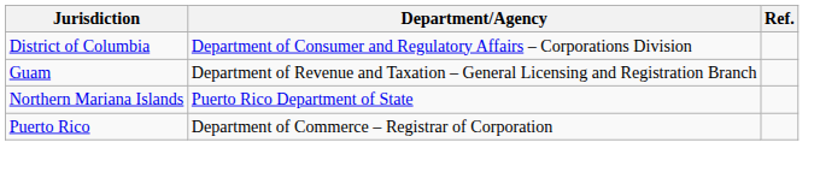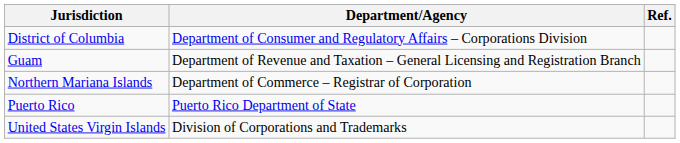 <table class="wikitable sortable static-row-numbers static-row-header-text">
 <tr>
 <th>Jurisdiction</th>
 <th>Department/Agency</th>
 <th>Ref.</th>
 </tr>
 <tr>
 <td><a href='#'>District of Columbia</a></td>
 <td><a href='#'>Department of Consumer and Regulatory Affairs</a> – Corporations Division</td>
 <td></td>
 </tr>
 <tr>
 <td><a href='#'>Guam</a></td>
 <td>Department of Revenue and Taxation – General Licensing and Registration Branch</td>
 <td></td>
 </tr>
 <tr>
 <td><a href='#'>Northern Mariana Islands</a></td>
+<td>Department of Commerce – Registrar of Corporation</td>
+<td></td>
+</tr>
+<tr>
+<td><a href='#'>Puerto Rico</a></td>
 <td><a href='#'>Puerto Rico Department of State</a></td>
 <td></td>
 </tr>
 <tr>
-<td><a href='#'>Puerto Rico</a></td>
-<td>Department of Commerce – Registrar of Corporation</td>
+<td><a href='#'>United States Virgin Islands</a></td>
+<td>Division of Corporations and Trademarks</td>
 <td></td>
 </tr>
 </table>
